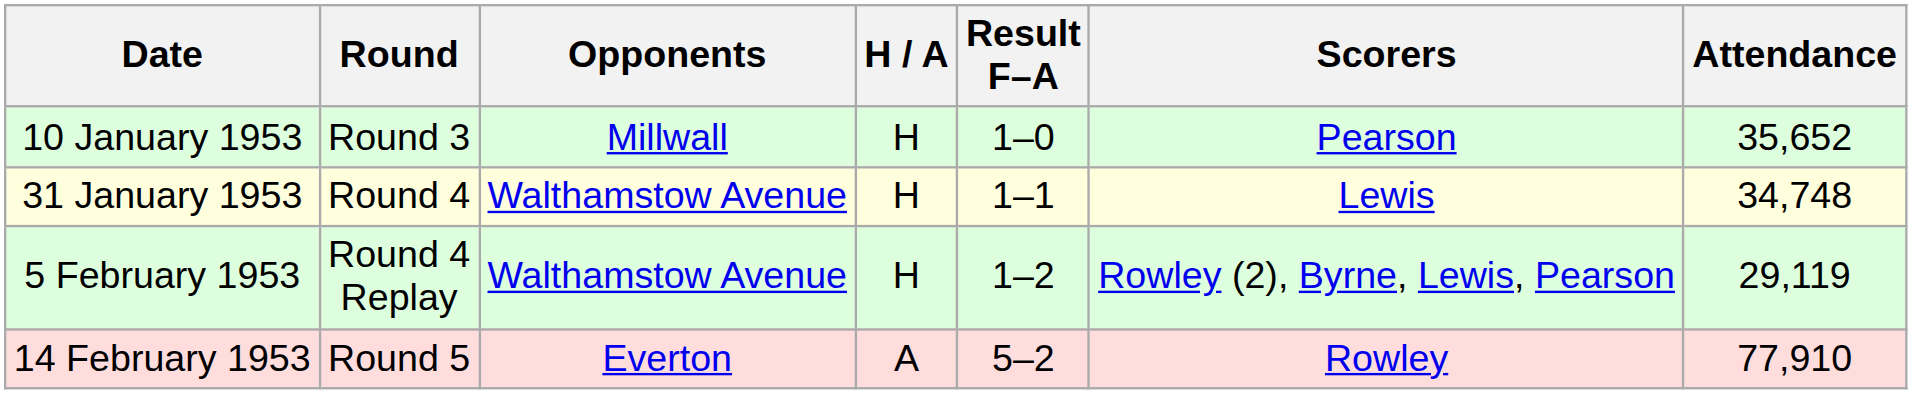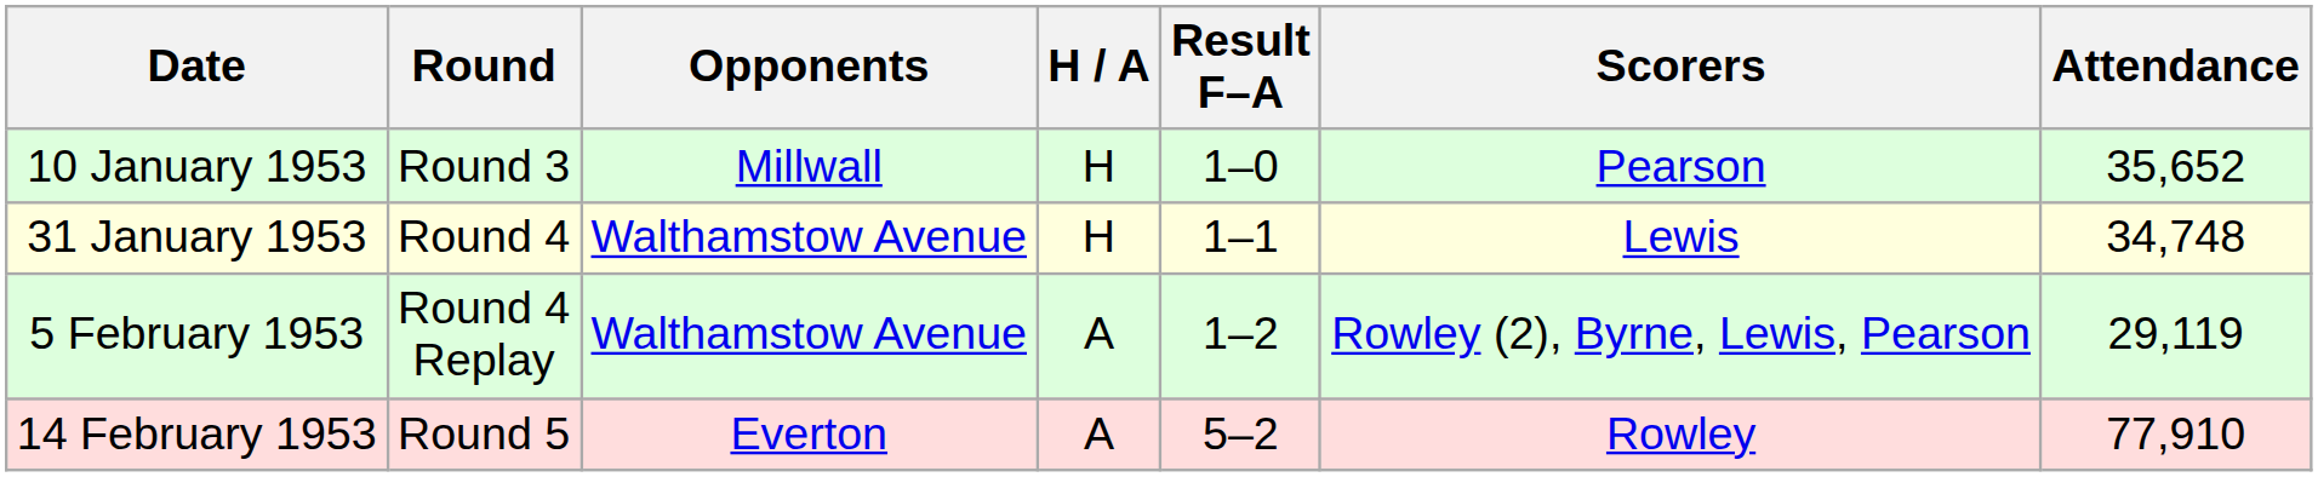 <table class="wikitable" style="text-align:center">
 <tr>
 <th>Date</th>
 <th>Round</th>
 <th>Opponents</th>
 <th>H / A</th>
 <th>Result<br>F–A</th>
 <th>Scorers</th>
 <th>Attendance</th>
 </tr>
 <tr bgcolor="#ddffdd">
 <td>10 January 1953</td>
 <td>Round 3</td>
 <td><a href='#'>Millwall</a></td>
 <td>H</td>
 <td>1–0</td>
 <td><a href='#'>Pearson</a></td>
 <td>35,652</td>
 </tr>
 <tr bgcolor="#ffffdd">
 <td>31 January 1953</td>
 <td>Round 4</td>
 <td><a href='#'>Walthamstow Avenue</a></td>
 <td>H</td>
 <td>1–1</td>
 <td><a href='#'>Lewis</a></td>
 <td>34,748</td>
 </tr>
 <tr bgcolor="#ddffdd">
 <td>5 February 1953</td>
 <td>Round 4<br>Replay</td>
 <td><a href='#'>Walthamstow Avenue</a></td>
-<td>H</td>
+<td>A</td>
 <td>1–2</td>
 <td><a href='#'>Rowley</a> (2), <a href='#'>Byrne</a>, <a href='#'>Lewis</a>, <a href='#'>Pearson</a></td>
 <td>29,119</td>
 </tr>
 <tr bgcolor="#ffdddd">
 <td>14 February 1953</td>
 <td>Round 5</td>
 <td><a href='#'>Everton</a></td>
 <td>A</td>
 <td>5–2</td>
 <td><a href='#'>Rowley</a></td>
 <td>77,910</td>
 </tr>
 </table>
